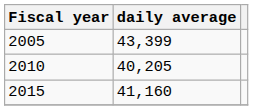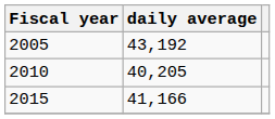 <table class="wikitable">
 <tr>
 <th>Fiscal year</th>
 <th>daily average</th>
 <th></th>
 </tr>
 <tr>
 <td>2005</td>
-<td>43,399</td>
+<td>43,192</td>
 <td></td>
 </tr>
 <tr>
 <td>2010</td>
 <td>40,205</td>
 <td></td>
 </tr>
 <tr>
 <td>2015</td>
-<td>41,160</td>
+<td>41,166</td>
 <td></td>
 </tr>
 <tr>
 </tr>
 </table>
